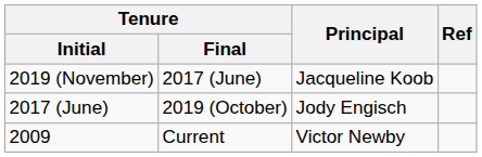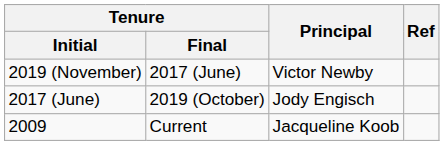 <table class="wikitable sortable">
 <tr>
 <th colspan=2>Tenure</th>
 <th rowspan=2>Principal</th>
 <th rowspan=2>Ref</th>
 </tr>
 <tr>
 <th>Initial</th>
 <th>Final</th>
 </tr>
 <tr>
 <td>2019 (November)</td>
 <td>2017 (June)</td>
-<td>Jacqueline Koob</td>
+<td>Victor Newby</td>
 <td></td>
 </tr>
 <tr>
 <td>2017 (June)</td>
 <td>2019 (October)</td>
 <td>Jody Engisch</td>
 <td></td>
 </tr>
 <tr>
 <td>2009</td>
 <td>Current</td>
-<td>Victor Newby</td>
+<td>Jacqueline Koob</td>
 <td></td>
 </tr>
 </table>
